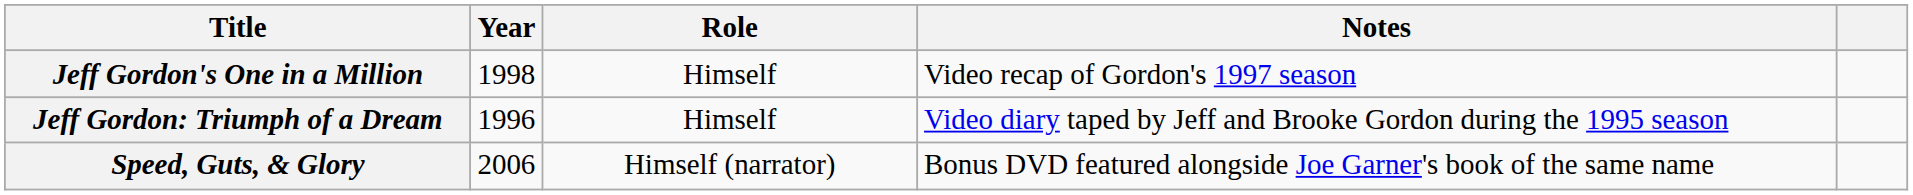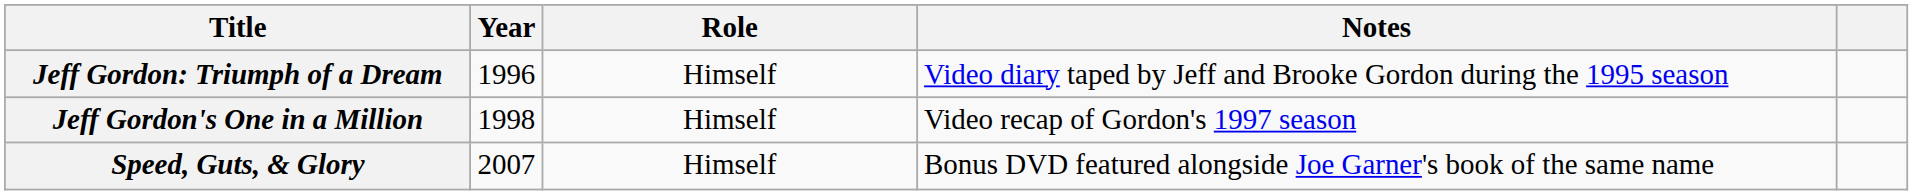 <table class="wikitable sortable plainrowheaders" style="text-align:center;">
 <tr>
 <th scope="col" style="width:250px;">Title</th>
 <th scope="col" style="width:5px;">Year</th>
 <th scope="col" style="width:200px;">Role</th>
 <th scope="col" style="width:500px;" class="unsortable">Notes</th>
 <th scope="col" style="width: 2em;" class="unsortable"></th>
 </tr>
 <tr>
+<th scope=row><em>Jeff Gordon: Triumph of a Dream</em></th>
+<td>1996</td>
+<td>Himself</td>
+<td style="text-align:left;"><a href='#'>Video diary</a> taped by Jeff and Brooke Gordon during the <a href='#'>1995 season</a></td>
+<td></td>
+</tr>
+<tr>
 <th scope=row><em>Jeff Gordon's One in a Million</em></th>
 <td>1998</td>
 <td>Himself</td>
 <td style="text-align:left;">Video recap of Gordon's <a href='#'>1997 season</a></td>
 <td></td>
 </tr>
 <tr>
-<th scope=row><em>Jeff Gordon: Triumph of a Dream</em></th>
-<td>1996</td>
+<th scope=row><em>Speed, Guts, & Glory</em></th>
+<td>2007</td>
 <td>Himself</td>
-<td style="text-align:left;"><a href='#'>Video diary</a> taped by Jeff and Brooke Gordon during the <a href='#'>1995 season</a></td>
-<td></td>
-</tr>
-<tr>
-<th scope=row><em>Speed, Guts, & Glory</em></th>
-<td>2006</td>
-<td>Himself (narrator)</td>
 <td style="text-align:left;">Bonus DVD featured alongside <a href='#'>Joe Garner</a>'s book of the same name</td>
 <td></td>
 </tr>
 </table>
